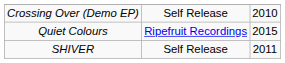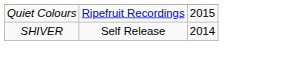 <table class="wikitable" style="text-align:center;">
 <tr>
-</tr>
-<tr>
-<td><em>Crossing Over (Demo EP)</em></td>
-<td>Self Release</td>
-<td>2010</td>
 </tr>
 <tr>
 <td><em>Quiet Colours</em></td>
 <td><a href='#'>Ripefruit Recordings</a></td>
 <td>2015</td>
 </tr>
 <tr>
 <td><em>SHIVER</em></td>
 <td>Self Release</td>
-<td>2011</td>
+<td>2014</td>
 </tr>
 </table>
